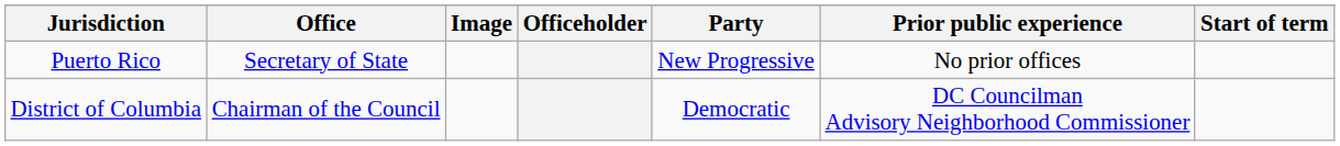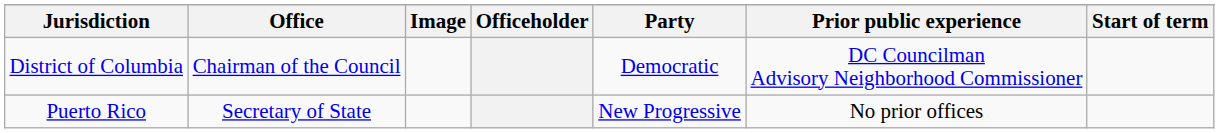 <table class="sortable wikitable" style="text-align:center;">
 <tr>
 </tr>
 <tr>
 <th scope="col">Jurisdiction</th>
 <th scope="col">Office</th>
 <th scope="col" class=unsortable>Image</th>
 <th scope="col">Officeholder</th>
 <th scope="col">Party</th>
 <th scope="col">Prior public experience</th>
 <th scope="col">Start of term</th>
 </tr>
 <tr>
+<td><a href='#'>District of Columbia</a></td>
+<td><a href='#'>Chairman of the Council</a></td>
+<td></td>
+<th scope="row"></th>
+<td><a href='#'>Democratic</a></td>
+<td><a href='#'>DC Councilman</a><br><a href='#'>Advisory Neighborhood Commissioner</a></td>
+<td></td>
+</tr>
+<tr>
 <td><a href='#'>Puerto Rico</a></td>
 <td><a href='#'>Secretary of State</a></td>
 <td></td>
 <th scope="row"></th>
 <td><a href='#'>New Progressive</a></td>
 <td>No prior offices</td>
 <td></td>
 </tr>
-<tr>
-<td><a href='#'>District of Columbia</a></td>
-<td><a href='#'>Chairman of the Council</a></td>
-<td></td>
-<th scope="row"></th>
-<td><a href='#'>Democratic</a></td>
-<td><a href='#'>DC Councilman</a><br><a href='#'>Advisory Neighborhood Commissioner</a></td>
-<td></td>
-</tr>
 </table>
